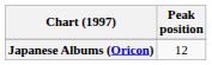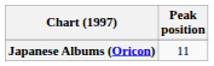 <table class="wikitable sortable plainrowheaders" style="text-align:center">
 <tr>
 <th scope="col">Chart (1997)</th>
 <th scope="col">Peak<br>position</th>
 </tr>
 <tr>
 </tr>
 <tr>
 <th scope="row">Japanese Albums (<a href='#'>Oricon</a>)</th>
-<td align="center">12</td>
+<td align="center">11</td>
 </tr>
 </table>
